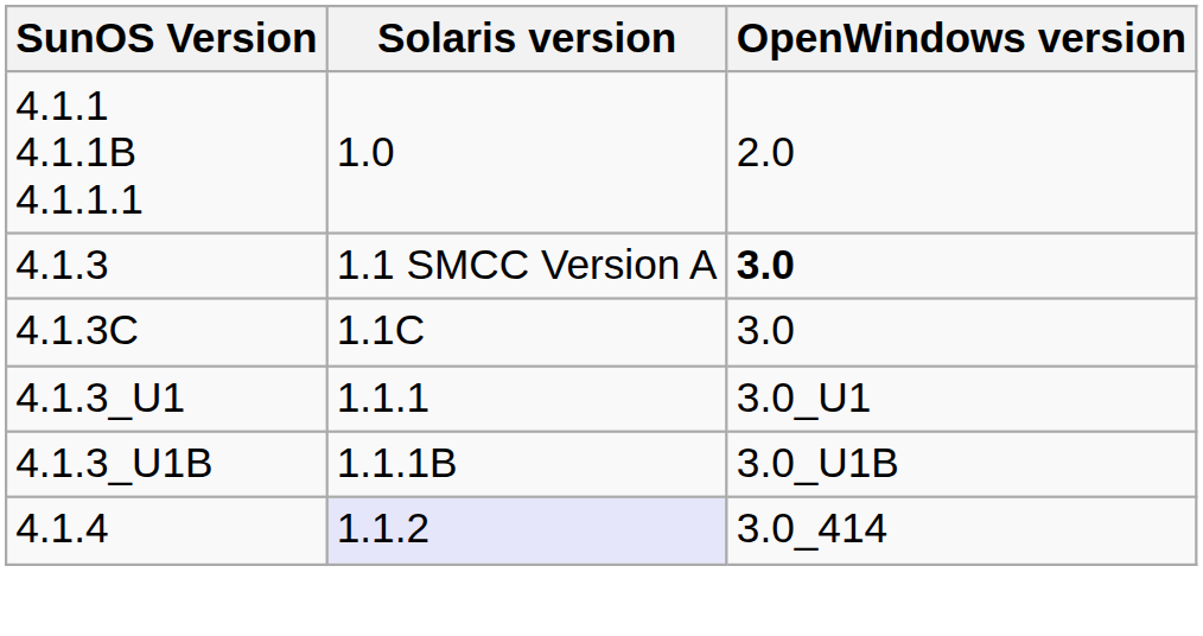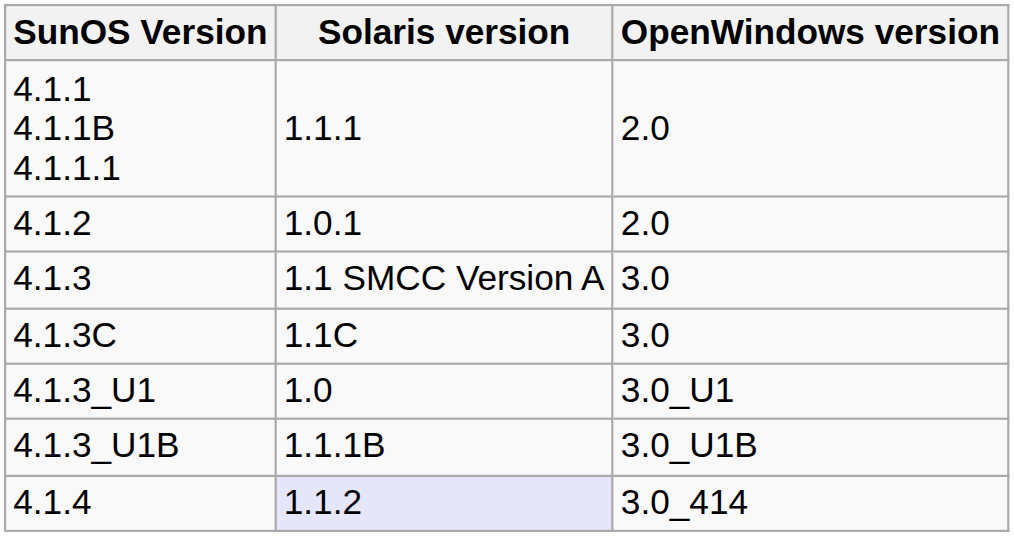 <table class="wikitable">
 <tr>
 <th>SunOS Version</th>
 <th>Solaris version</th>
 <th>OpenWindows version</th>
 </tr>
 <tr>
 <td>4.1.1<br>4.1.1B<br>4.1.1.1</td>
-<td>1.0</td>
+<td>1.1.1</td>
+<td>2.0</td>
+</tr>
+<tr>
+<td>4.1.2</td>
+<td>1.0.1</td>
 <td>2.0</td>
 </tr>
 <tr>
 <td>4.1.3</td>
 <td>1.1 SMCC Version A</td>
-<td><strong>3.0</strong></td>
+<td>3.0</td>
 </tr>
 <tr>
 <td>4.1.3C</td>
 <td>1.1C</td>
 <td>3.0</td>
 </tr>
 <tr>
 <td>4.1.3_U1</td>
-<td>1.1.1</td>
+<td>1.0</td>
 <td>3.0_U1</td>
 </tr>
 <tr>
 <td>4.1.3_U1B</td>
 <td>1.1.1B</td>
 <td>3.0_U1B</td>
 </tr>
 <tr>
 <td>4.1.4</td>
 <td style="background: lavender;">1.1.2</td>
 <td>3.0_414</td>
 </tr>
 </table>
